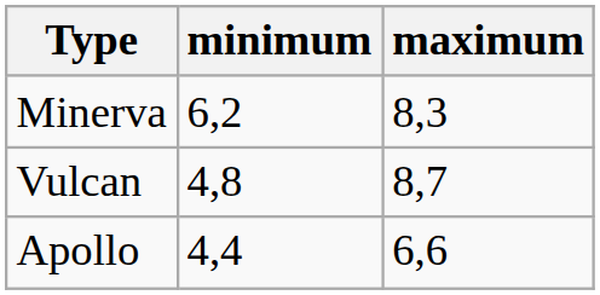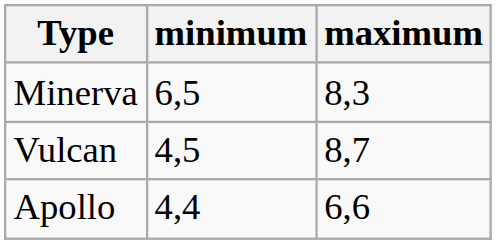 <table class="wikitable">
 <tr>
 <th>Type</th>
 <th>minimum</th>
 <th>maximum</th>
 </tr>
 <tr>
 <td>Minerva</td>
-<td>6,2</td>
+<td>6,5</td>
 <td>8,3</td>
 </tr>
 <tr>
 <td>Vulcan</td>
-<td>4,8</td>
+<td>4,5</td>
 <td>8,7</td>
 </tr>
 <tr>
 <td>Apollo</td>
 <td>4,4</td>
 <td>6,6</td>
 </tr>
 </table>
